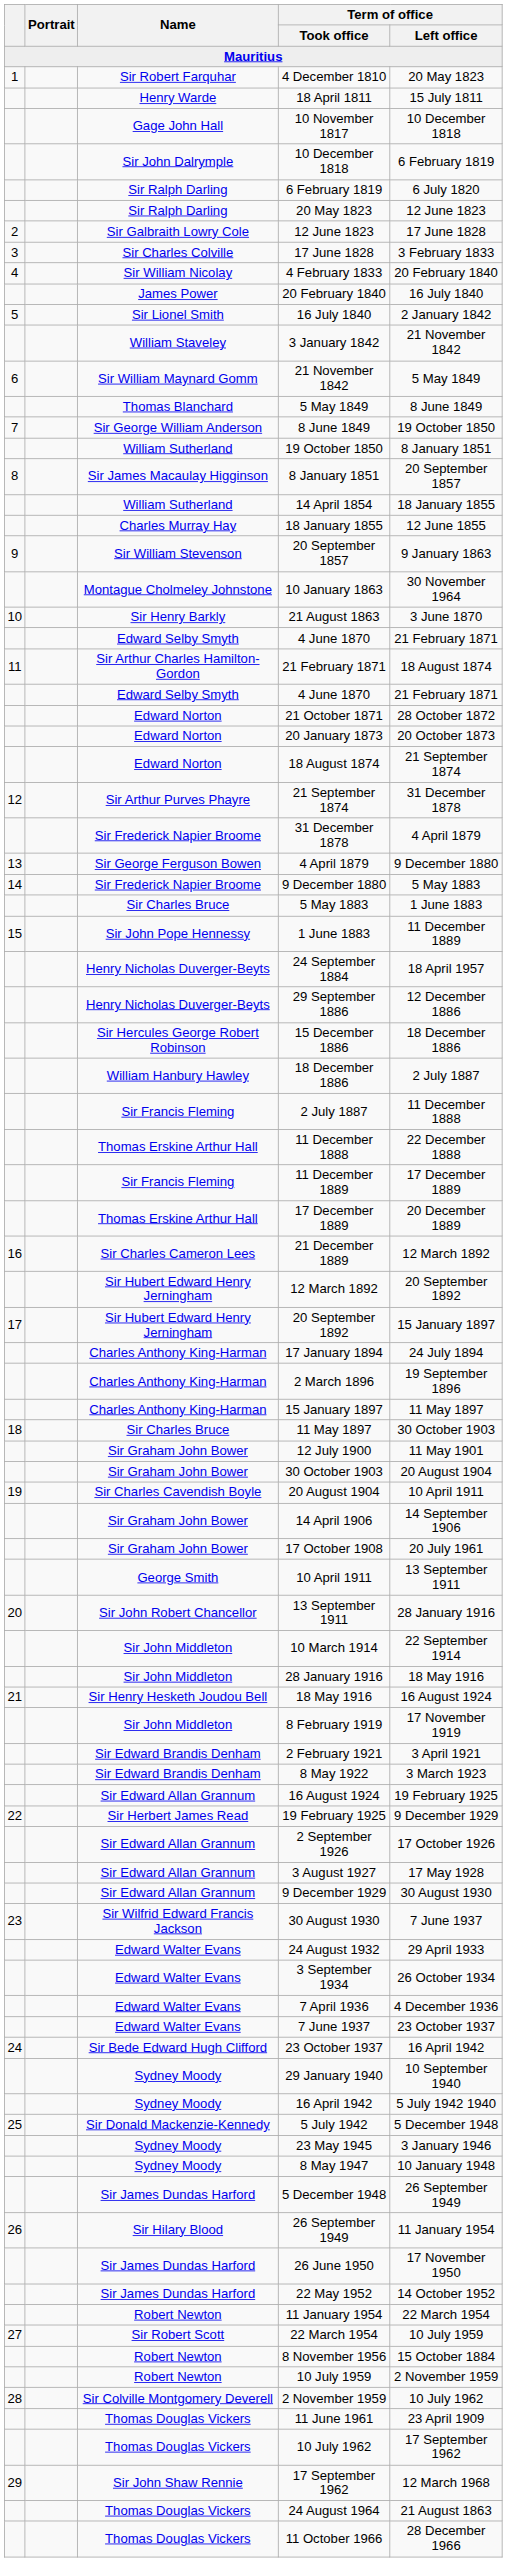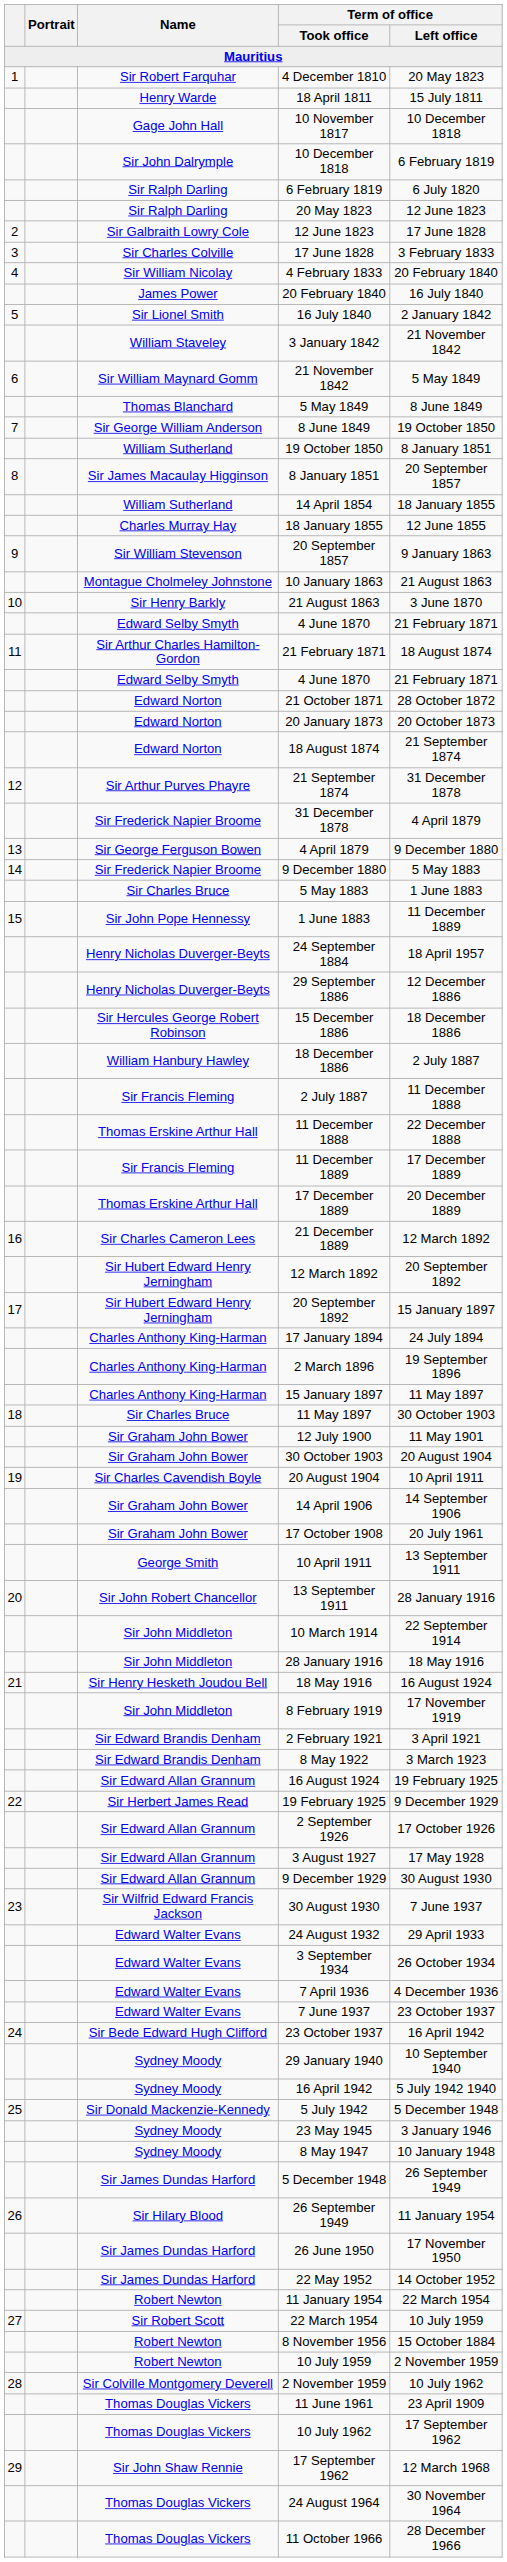 <table class="wikitable" style="text-align:center;">
 <tr>
 <th rowspan="2"></th>
 <th rowspan="2">Portrait</th>
 <th rowspan="2">Name</th>
 <th colspan="3">Term of office</th>
 </tr>
 <tr>
 <th>Took office</th>
 <th>Left office</th>
 </tr>
 <tr bgcolor=#EEEEEE>
 <td colspan=8><strong><a href='#'>Mauritius</a></strong></td>
 </tr>
 <tr>
 <td>1</td>
 <td></td>
 <td><a href='#'>Sir Robert Farquhar</a></td>
 <td>4 December 1810</td>
 <td>20 May 1823</td>
 </tr>
 <tr>
 <td></td>
 <td></td>
 <td><a href='#'>Henry Warde</a><br></td>
 <td>18 April 1811</td>
 <td>15 July 1811</td>
 </tr>
 <tr>
 <td></td>
 <td></td>
 <td><a href='#'>Gage John Hall</a><br></td>
 <td>10 November 1817</td>
 <td>10 December 1818</td>
 </tr>
 <tr>
 <td></td>
 <td></td>
 <td><a href='#'>Sir John Dalrymple</a><br></td>
 <td>10 December 1818</td>
 <td>6 February 1819</td>
 </tr>
 <tr>
 <td></td>
 <td></td>
 <td><a href='#'>Sir Ralph Darling</a><br></td>
 <td>6 February 1819</td>
 <td>6 July 1820</td>
 </tr>
 <tr>
 <td></td>
 <td></td>
 <td><a href='#'>Sir Ralph Darling</a><br></td>
 <td>20 May 1823</td>
 <td>12 June 1823</td>
 </tr>
 <tr>
 <td>2</td>
 <td></td>
 <td><a href='#'>Sir Galbraith Lowry Cole</a></td>
 <td>12 June 1823</td>
 <td>17 June 1828</td>
 </tr>
 <tr>
 <td>3</td>
 <td></td>
 <td><a href='#'>Sir Charles Colville</a></td>
 <td>17 June 1828</td>
 <td>3 February 1833</td>
 </tr>
 <tr>
 <td>4</td>
 <td></td>
 <td><a href='#'>Sir William Nicolay</a></td>
 <td>4 February 1833</td>
 <td>20 February 1840</td>
 </tr>
 <tr>
 <td></td>
 <td></td>
 <td><a href='#'>James Power</a><br></td>
 <td>20 February 1840</td>
 <td>16 July 1840</td>
 </tr>
 <tr>
 <td>5</td>
 <td></td>
 <td><a href='#'>Sir Lionel Smith</a></td>
 <td>16 July 1840</td>
 <td>2 January 1842</td>
 </tr>
 <tr>
 <td></td>
 <td></td>
 <td><a href='#'>William Staveley</a><br></td>
 <td>3 January 1842</td>
 <td>21 November 1842</td>
 </tr>
 <tr>
 <td>6</td>
 <td></td>
 <td><a href='#'>Sir William Maynard Gomm</a></td>
 <td>21 November 1842</td>
 <td>5 May 1849</td>
 </tr>
 <tr>
 <td></td>
 <td></td>
 <td><a href='#'>Thomas Blanchard</a><br></td>
 <td>5 May 1849</td>
 <td>8 June 1849</td>
 </tr>
 <tr>
 <td>7</td>
 <td></td>
 <td><a href='#'>Sir George William Anderson</a></td>
 <td>8 June 1849</td>
 <td>19 October 1850</td>
 </tr>
 <tr>
 <td></td>
 <td></td>
 <td><a href='#'>William Sutherland</a><br></td>
 <td>19 October 1850</td>
 <td>8 January 1851</td>
 </tr>
 <tr>
 <td>8</td>
 <td></td>
 <td><a href='#'>Sir James Macaulay Higginson</a></td>
 <td>8 January 1851</td>
 <td>20 September 1857</td>
 </tr>
 <tr>
 <td></td>
 <td></td>
 <td><a href='#'>William Sutherland</a><br></td>
 <td>14 April 1854</td>
 <td>18 January 1855</td>
 </tr>
 <tr>
 <td></td>
 <td></td>
 <td><a href='#'>Charles Murray Hay</a><br></td>
 <td>18 January 1855</td>
 <td>12 June 1855</td>
 </tr>
 <tr>
 <td>9</td>
 <td></td>
 <td><a href='#'>Sir William Stevenson</a></td>
 <td>20 September 1857</td>
 <td>9 January 1863</td>
 </tr>
 <tr>
 <td></td>
 <td></td>
 <td><a href='#'>Montague Cholmeley Johnstone</a><br></td>
 <td>10 January 1863</td>
-<td>30 November 1964</td>
+<td>21 August 1863</td>
 </tr>
 <tr>
 <td>10</td>
 <td></td>
 <td><a href='#'>Sir Henry Barkly</a></td>
 <td>21 August 1863</td>
 <td>3 June 1870</td>
 </tr>
 <tr>
 <td></td>
 <td></td>
 <td><a href='#'>Edward Selby Smyth</a><br></td>
 <td>4 June 1870</td>
 <td>21 February 1871</td>
 </tr>
 <tr>
 <td>11</td>
 <td></td>
 <td><a href='#'>Sir Arthur Charles Hamilton-Gordon</a></td>
 <td>21 February 1871</td>
 <td>18 August 1874</td>
 </tr>
 <tr>
 <td></td>
 <td></td>
 <td><a href='#'>Edward Selby Smyth</a><br></td>
 <td>4 June 1870</td>
 <td>21 February 1871</td>
 </tr>
 <tr>
 <td></td>
 <td></td>
 <td><a href='#'>Edward Norton</a><br></td>
 <td>21 October 1871</td>
 <td>28 October 1872</td>
 </tr>
 <tr>
 <td></td>
 <td></td>
 <td><a href='#'>Edward Norton</a><br></td>
 <td>20 January 1873</td>
 <td>20 October 1873</td>
 </tr>
 <tr>
 <td></td>
 <td></td>
 <td><a href='#'>Edward Norton</a><br></td>
 <td>18 August 1874</td>
 <td>21 September 1874</td>
 </tr>
 <tr>
 <td>12</td>
 <td></td>
 <td><a href='#'>Sir Arthur Purves Phayre</a></td>
 <td>21 September 1874</td>
 <td>31 December 1878</td>
 </tr>
 <tr>
 <td></td>
 <td></td>
 <td><a href='#'>Sir Frederick Napier Broome</a><br></td>
 <td>31 December 1878</td>
 <td>4 April 1879</td>
 </tr>
 <tr>
 <td>13</td>
 <td></td>
 <td><a href='#'>Sir George Ferguson Bowen</a></td>
 <td>4 April 1879</td>
 <td>9 December 1880</td>
 </tr>
 <tr>
 <td>14</td>
 <td></td>
 <td><a href='#'>Sir Frederick Napier Broome</a></td>
 <td>9 December 1880</td>
 <td>5 May 1883</td>
 </tr>
 <tr>
 <td></td>
 <td></td>
 <td><a href='#'>Sir Charles Bruce</a><br></td>
 <td>5 May 1883</td>
 <td>1 June 1883</td>
 </tr>
 <tr>
 <td>15</td>
 <td></td>
 <td><a href='#'>Sir John Pope Hennessy</a><br></td>
 <td>1 June 1883</td>
 <td>11 December 1889</td>
 </tr>
 <tr>
 <td></td>
 <td></td>
 <td><a href='#'>Henry Nicholas Duverger-Beyts</a><br></td>
 <td>24 September 1884</td>
 <td>18 April 1957</td>
 </tr>
 <tr>
 <td></td>
 <td></td>
 <td><a href='#'>Henry Nicholas Duverger-Beyts</a><br></td>
 <td>29 September 1886</td>
 <td>12 December 1886</td>
 </tr>
 <tr>
 <td></td>
 <td></td>
 <td><a href='#'>Sir Hercules George Robert Robinson</a><br></td>
 <td>15 December 1886</td>
 <td>18 December 1886</td>
 </tr>
 <tr>
 <td></td>
 <td></td>
 <td><a href='#'>William Hanbury Hawley</a><br></td>
 <td>18 December 1886</td>
 <td>2 July 1887</td>
 </tr>
 <tr>
 <td></td>
 <td></td>
 <td><a href='#'>Sir Francis Fleming</a><br></td>
 <td>2 July 1887</td>
 <td>11 December 1888</td>
 </tr>
 <tr>
 <td></td>
 <td></td>
 <td><a href='#'>Thomas Erskine Arthur Hall</a><br></td>
 <td>11 December 1888</td>
 <td>22 December 1888</td>
 </tr>
 <tr>
 <td></td>
 <td></td>
 <td><a href='#'>Sir Francis Fleming</a><br></td>
 <td>11 December 1889</td>
 <td>17 December 1889</td>
 </tr>
 <tr>
 <td></td>
 <td></td>
 <td><a href='#'>Thomas Erskine Arthur Hall</a><br></td>
 <td>17 December 1889</td>
 <td>20 December 1889</td>
 </tr>
 <tr>
 <td>16</td>
 <td></td>
 <td><a href='#'>Sir Charles Cameron Lees</a></td>
 <td>21 December 1889</td>
 <td>12 March 1892</td>
 </tr>
 <tr>
 <td></td>
 <td></td>
 <td><a href='#'>Sir Hubert Edward Henry Jerningham</a><br></td>
 <td>12 March 1892</td>
 <td>20 September 1892</td>
 </tr>
 <tr>
 <td>17</td>
 <td></td>
 <td><a href='#'>Sir Hubert Edward Henry Jerningham</a></td>
 <td>20 September 1892</td>
 <td>15 January 1897</td>
 </tr>
 <tr>
 <td></td>
 <td></td>
 <td><a href='#'>Charles Anthony King-Harman</a><br></td>
 <td>17 January 1894</td>
 <td>24 July 1894</td>
 </tr>
 <tr>
 <td></td>
 <td></td>
 <td><a href='#'>Charles Anthony King-Harman</a><br></td>
 <td>2 March 1896</td>
 <td>19 September 1896</td>
 </tr>
 <tr>
 <td></td>
 <td></td>
 <td><a href='#'>Charles Anthony King-Harman</a><br></td>
 <td>15 January 1897</td>
 <td>11 May 1897</td>
 </tr>
 <tr>
 <td>18</td>
 <td></td>
 <td><a href='#'>Sir Charles Bruce</a></td>
 <td>11 May 1897</td>
 <td>30 October 1903</td>
 </tr>
 <tr>
 <td></td>
 <td></td>
 <td><a href='#'>Sir Graham John Bower</a><br></td>
 <td>12 July 1900</td>
 <td>11 May 1901</td>
 </tr>
 <tr>
 <td></td>
 <td></td>
 <td><a href='#'>Sir Graham John Bower</a><br></td>
 <td>30 October 1903</td>
 <td>20 August 1904</td>
 </tr>
 <tr>
 <td>19</td>
 <td></td>
 <td><a href='#'>Sir Charles Cavendish Boyle</a></td>
 <td>20 August 1904</td>
 <td>10 April 1911</td>
 </tr>
 <tr>
 <td></td>
 <td></td>
 <td><a href='#'>Sir Graham John Bower</a><br></td>
 <td>14 April 1906</td>
 <td>14 September 1906</td>
 </tr>
 <tr>
 <td></td>
 <td></td>
 <td><a href='#'>Sir Graham John Bower</a><br></td>
 <td>17 October 1908</td>
 <td>20 July 1961</td>
 </tr>
 <tr>
 <td></td>
 <td></td>
 <td><a href='#'>George Smith</a><br></td>
 <td>10 April 1911</td>
 <td>13 September 1911</td>
 </tr>
 <tr>
 <td>20</td>
 <td></td>
 <td><a href='#'>Sir John Robert Chancellor</a></td>
 <td>13 September 1911</td>
 <td>28 January 1916</td>
 </tr>
 <tr>
 <td></td>
 <td></td>
 <td><a href='#'>Sir John Middleton</a><br></td>
 <td>10 March 1914</td>
 <td>22 September 1914</td>
 </tr>
 <tr>
 <td></td>
 <td></td>
 <td><a href='#'>Sir John Middleton</a><br></td>
 <td>28 January 1916</td>
 <td>18 May 1916</td>
 </tr>
 <tr>
 <td>21</td>
 <td></td>
 <td><a href='#'>Sir Henry Hesketh Joudou Bell</a></td>
 <td>18 May 1916</td>
 <td>16 August 1924</td>
 </tr>
 <tr>
 <td></td>
 <td></td>
 <td><a href='#'>Sir John Middleton</a><br></td>
 <td>8 February 1919</td>
 <td>17 November 1919</td>
 </tr>
 <tr>
 <td></td>
 <td></td>
 <td><a href='#'>Sir Edward Brandis Denham</a><br></td>
 <td>2 February 1921</td>
 <td>3 April 1921</td>
 </tr>
 <tr>
 <td></td>
 <td></td>
 <td><a href='#'>Sir Edward Brandis Denham</a><br></td>
 <td>8 May 1922</td>
 <td>3 March 1923</td>
 </tr>
 <tr>
 <td></td>
 <td></td>
 <td><a href='#'>Sir Edward Allan Grannum</a><br></td>
 <td>16 August 1924</td>
 <td>19 February 1925</td>
 </tr>
 <tr>
 <td>22</td>
 <td></td>
 <td><a href='#'>Sir Herbert James Read</a></td>
 <td>19 February 1925</td>
 <td>9 December 1929</td>
 </tr>
 <tr>
 <td></td>
 <td></td>
 <td><a href='#'>Sir Edward Allan Grannum</a><br></td>
 <td>2 September 1926</td>
 <td>17 October 1926</td>
 </tr>
 <tr>
 <td></td>
 <td></td>
 <td><a href='#'>Sir Edward Allan Grannum</a><br></td>
 <td>3 August 1927</td>
 <td>17 May 1928</td>
 </tr>
 <tr>
 <td></td>
 <td></td>
 <td><a href='#'>Sir Edward Allan Grannum</a><br></td>
 <td>9 December 1929</td>
 <td>30 August 1930</td>
 </tr>
 <tr>
 <td>23</td>
 <td></td>
 <td><a href='#'>Sir Wilfrid Edward Francis Jackson</a></td>
 <td>30 August 1930</td>
 <td>7 June 1937</td>
 </tr>
 <tr>
 <td></td>
 <td></td>
 <td><a href='#'>Edward Walter Evans</a><br></td>
 <td>24 August 1932</td>
 <td>29 April 1933</td>
 </tr>
 <tr>
 <td></td>
 <td></td>
 <td><a href='#'>Edward Walter Evans</a><br></td>
 <td>3 September 1934</td>
 <td>26 October 1934</td>
 </tr>
 <tr>
 <td></td>
 <td></td>
 <td><a href='#'>Edward Walter Evans</a><br></td>
 <td>7 April 1936</td>
 <td>4 December 1936</td>
 </tr>
 <tr>
 <td></td>
 <td></td>
 <td><a href='#'>Edward Walter Evans</a><br></td>
 <td>7 June 1937</td>
 <td>23 October 1937</td>
 </tr>
 <tr>
 <td>24</td>
 <td></td>
 <td><a href='#'>Sir Bede Edward Hugh Clifford</a></td>
 <td>23 October 1937</td>
 <td>16 April 1942</td>
 </tr>
 <tr>
 <td></td>
 <td></td>
 <td><a href='#'>Sydney Moody</a><br></td>
 <td>29 January 1940</td>
 <td>10 September 1940</td>
 </tr>
 <tr>
 <td></td>
 <td></td>
 <td><a href='#'>Sydney Moody</a><br></td>
 <td>16 April 1942</td>
 <td>5 July 1942 1940</td>
 </tr>
 <tr>
 <td>25</td>
 <td></td>
 <td><a href='#'>Sir Donald Mackenzie-Kennedy</a></td>
 <td>5 July 1942</td>
 <td>5 December 1948</td>
 </tr>
 <tr>
 <td></td>
 <td></td>
 <td><a href='#'>Sydney Moody</a><br></td>
 <td>23 May 1945</td>
 <td>3 January 1946</td>
 </tr>
 <tr>
 <td></td>
 <td></td>
 <td><a href='#'>Sydney Moody</a><br></td>
 <td>8 May 1947</td>
 <td>10 January 1948</td>
 </tr>
 <tr>
 <td></td>
 <td></td>
 <td><a href='#'>Sir James Dundas Harford</a><br></td>
 <td>5 December 1948</td>
 <td>26 September 1949</td>
 </tr>
 <tr>
 <td>26</td>
 <td></td>
 <td><a href='#'>Sir Hilary Blood</a></td>
 <td>26 September 1949</td>
 <td>11 January 1954</td>
 </tr>
 <tr>
 <td></td>
 <td></td>
 <td><a href='#'>Sir James Dundas Harford</a><br></td>
 <td>26 June 1950</td>
 <td>17 November 1950</td>
 </tr>
 <tr>
 <td></td>
 <td></td>
 <td><a href='#'>Sir James Dundas Harford</a><br></td>
 <td>22 May 1952</td>
 <td>14 October 1952</td>
 </tr>
 <tr>
 <td></td>
 <td></td>
 <td><a href='#'>Robert Newton</a><br></td>
 <td>11 January 1954</td>
 <td>22 March 1954</td>
 </tr>
 <tr>
 <td>27</td>
 <td></td>
 <td><a href='#'>Sir Robert Scott</a></td>
 <td>22 March 1954</td>
 <td>10 July 1959</td>
 </tr>
 <tr>
 <td></td>
 <td></td>
 <td><a href='#'>Robert Newton</a><br></td>
 <td>8 November 1956</td>
 <td>15 October 1884</td>
 </tr>
 <tr>
 <td></td>
 <td></td>
 <td><a href='#'>Robert Newton</a><br></td>
 <td>10 July 1959</td>
 <td>2 November 1959</td>
 </tr>
 <tr>
 <td>28</td>
 <td></td>
 <td><a href='#'>Sir Colville Montgomery Deverell</a></td>
 <td>2 November 1959</td>
 <td>10 July 1962</td>
 </tr>
 <tr>
 <td></td>
 <td></td>
 <td><a href='#'>Thomas Douglas Vickers</a><br></td>
 <td>11 June 1961</td>
 <td>23 April 1909</td>
 </tr>
 <tr>
 <td></td>
 <td></td>
 <td><a href='#'>Thomas Douglas Vickers</a><br></td>
 <td>10 July 1962</td>
 <td>17 September 1962</td>
 </tr>
 <tr>
 <td>29</td>
 <td></td>
 <td><a href='#'>Sir John Shaw Rennie</a></td>
 <td>17 September 1962</td>
 <td>12 March 1968</td>
 </tr>
 <tr>
 <td></td>
 <td></td>
 <td><a href='#'>Thomas Douglas Vickers</a><br></td>
 <td>24 August 1964</td>
-<td>21 August 1863</td>
+<td>30 November 1964</td>
 </tr>
 <tr>
 <td></td>
 <td></td>
 <td><a href='#'>Thomas Douglas Vickers</a><br></td>
 <td>11 October 1966</td>
 <td>28 December 1966</td>
 </tr>
 </table>
